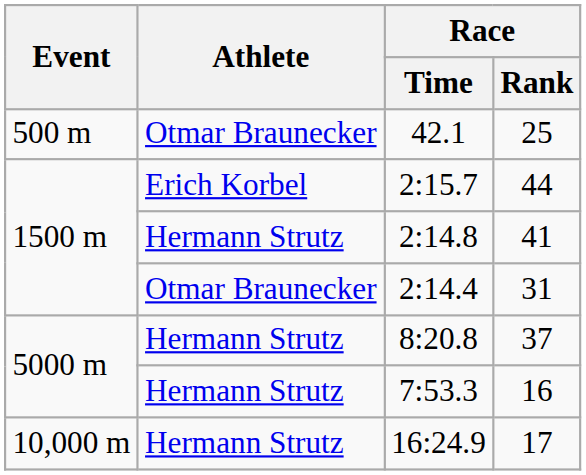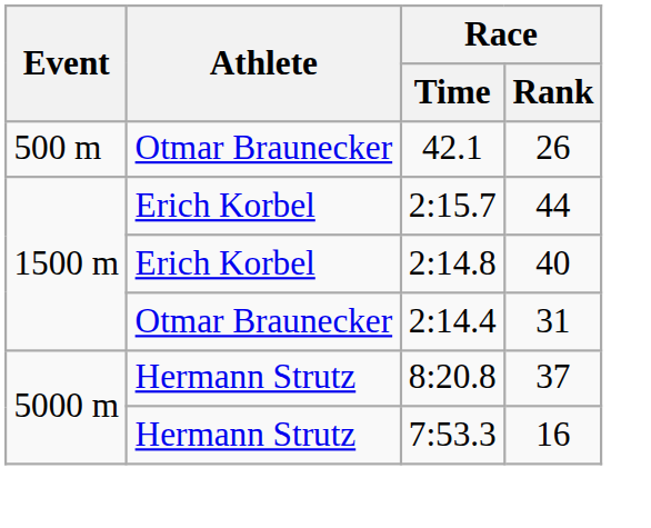 <table class="wikitable" border="1" style="font-size:90%">
 <tr>
 <th rowspan=2>Event</th>
 <th rowspan=2>Athlete</th>
 <th colspan=2>Race</th>
 </tr>
 <tr>
 <th>Time</th>
 <th>Rank</th>
 </tr>
 <tr>
 <td>500 m</td>
 <td><a href='#'>Otmar Braunecker</a></td>
 <td align=center>42.1</td>
-<td align=center>25</td>
+<td align=center>26</td>
 </tr>
 <tr>
 <td rowspan=3>1500 m</td>
 <td><a href='#'>Erich Korbel</a></td>
 <td align=center>2:15.7</td>
 <td align=center>44</td>
 </tr>
 <tr>
-<td><a href='#'>Hermann Strutz</a></td>
+<td><a href='#'>Erich Korbel</a></td>
 <td align=center>2:14.8</td>
-<td align=center>41</td>
+<td align=center>40</td>
 </tr>
 <tr>
 <td><a href='#'>Otmar Braunecker</a></td>
 <td align=center>2:14.4</td>
 <td align=center>31</td>
 </tr>
 <tr>
 <td rowspan=2>5000 m</td>
 <td><a href='#'>Hermann Strutz</a></td>
 <td align=center>8:20.8</td>
 <td align=center>37</td>
 </tr>
 <tr>
 <td><a href='#'>Hermann Strutz</a></td>
 <td align=center>7:53.3</td>
 <td align=center>16</td>
 </tr>
-<tr>
-<td>10,000 m</td>
-<td><a href='#'>Hermann Strutz</a></td>
-<td align=center>16:24.9</td>
-<td align=center>17</td>
-</tr>
 </table>
